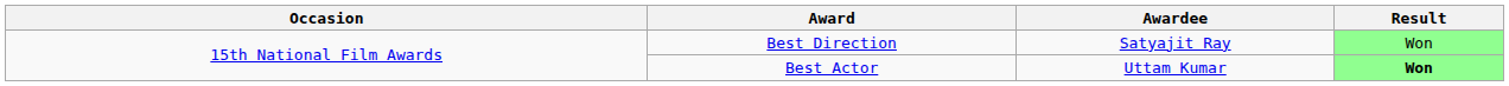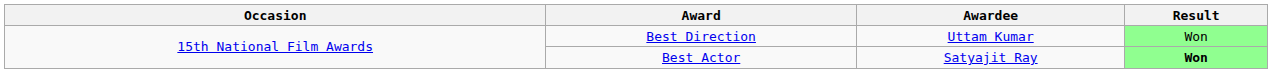 <table class="wikitable" style="text-align:center;" width="100%">
 <tr>
 <th>Occasion</th>
 <th>Award</th>
 <th>Awardee</th>
 <th>Result</th>
 </tr>
 <tr>
 <td rowspan="2" style="text-align:center;"><a href='#'>15th National Film Awards</a></td>
 <td><a href='#'>Best Direction</a></td>
-<td><a href='#'>Satyajit Ray</a></td>
+<td><a href='#'>Uttam Kumar</a></td>
 <td style="background:#90ff90">Won</td>
 </tr>
 <tr>
 <td><a href='#'>Best Actor</a></td>
-<td><a href='#'>Uttam Kumar</a></td>
+<td><a href='#'>Satyajit Ray</a></td>
 <td style="background:#90ff90"><strong>Won</strong></td>
 </tr>
 </table>
